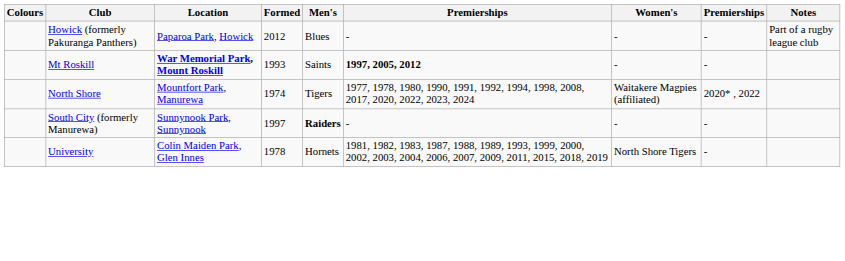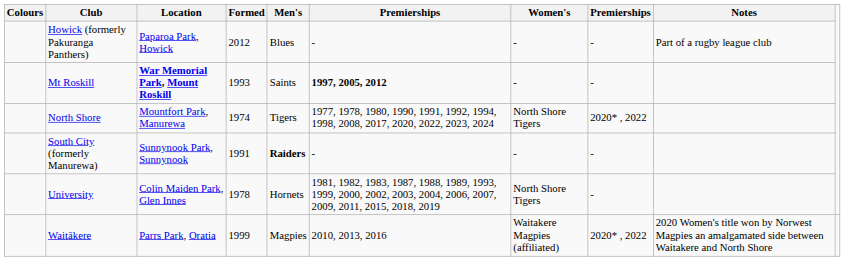 <table class="wikitable" style=font-size: 95%;">
 <tr>
 <th>Colours</th>
 <th>Club</th>
 <th>Location</th>
 <th>Formed</th>
 <th>Men's</th>
 <th>Premierships</th>
 <th>Women's</th>
 <th>Premierships</th>
 <th>Notes</th>
 </tr>
 <tr>
 <td></td>
 <td><a href='#'>Howick</a> (formerly Pakuranga Panthers)</td>
 <td><a href='#'>Paparoa Park</a>, <a href='#'>Howick</a></td>
 <td>2012</td>
 <td>Blues</td>
 <td>-</td>
 <td>-</td>
 <td>-</td>
 <td>Part of a rugby league club</td>
 </tr>
 <tr>
 <td></td>
 <td><a href='#'>Mt Roskill</a></td>
 <td><strong><a href='#'>War Memorial Park</a>, <a href='#'>Mount Roskill</a></strong></td>
 <td>1993</td>
 <td>Saints</td>
 <td><strong>1997, 2005, 2012</strong></td>
 <td>-</td>
 <td>-</td>
 <td></td>
 </tr>
 <tr>
 <td></td>
 <td><a href='#'>North Shore</a></td>
 <td><a href='#'>Mountfort Park</a>, <a href='#'>Manurewa</a></td>
 <td>1974</td>
 <td>Tigers</td>
 <td>1977, 1978, 1980, 1990, 1991, 1992, 1994, 1998, 2008, 2017, 2020, 2022, 2023, 2024</td>
-<td>Waitakere Magpies (affiliated)</td>
+<td>North Shore Tigers</td>
 <td>2020* , 2022</td>
 <td></td>
 </tr>
 <tr>
 <td></td>
 <td><a href='#'>South City</a> (formerly Manurewa)</td>
 <td><a href='#'>Sunnynook Park</a>, <a href='#'>Sunnynook</a></td>
-<td>1997</td>
+<td>1991</td>
 <td><strong>Raiders</strong></td>
 <td>-</td>
 <td>-</td>
 <td>-</td>
 <td></td>
 </tr>
 <tr>
 <td></td>
 <td><a href='#'>University</a></td>
 <td><a href='#'>Colin Maiden Park</a>, <a href='#'>Glen Innes</a></td>
 <td>1978</td>
 <td>Hornets</td>
 <td>1981, 1982, 1983, 1987, 1988, 1989, 1993, 1999, 2000, 2002, 2003, 2004, 2006, 2007, 2009, 2011, 2015, 2018, 2019</td>
 <td>North Shore Tigers</td>
 <td>-</td>
 <td></td>
 </tr>
+<tr>
+<td></td>
+<td><a href='#'>Waitākere</a></td>
+<td><a href='#'>Parrs Park</a>, <a href='#'>Oratia</a></td>
+<td>1999</td>
+<td>Magpies</td>
+<td>2010, 2013, 2016</td>
+<td>Waitakere Magpies (affiliated)</td>
+<td>2020* , 2022</td>
+<td>2020 Women's title won by Norwest Magpies an amalgamated side between Waitakere and North Shore</td>
+<td></td>
+</tr>
 </table>
